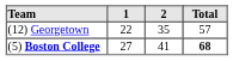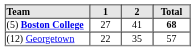 <table border=1 cellspacing=0 width=300 style="margin-left:3em;">
 <tr style="text-align:center; background-color:#e6e6e6;">
 <th align=left width=25%>Team</th>
 <th width=10%>1</th>
 <th width=10%>2</th>
 <th width=10%>Total</th>
 </tr>
 <tr style="text-align:center;">
+<td align=left>(5) <strong><a href='#'>Boston College</a></strong></td>
+<td>27</td>
+<td>41</td>
+<td><strong>68</strong></td>
+</tr>
+<tr style="text-align:center;">
 <td align=left>(12) <a href='#'>Georgetown</a></td>
 <td>22</td>
 <td>35</td>
 <td>57</td>
 </tr>
 <tr style="text-align:center;">
-<td align=left>(5) <strong><a href='#'>Boston College</a></strong></td>
-<td>27</td>
-<td>41</td>
-<td><strong>68</strong></td>
-</tr>
-<tr style="text-align:center;">
 </tr>
 </table>
